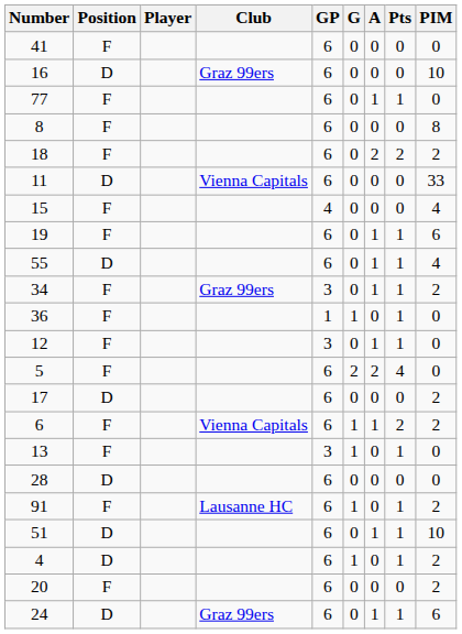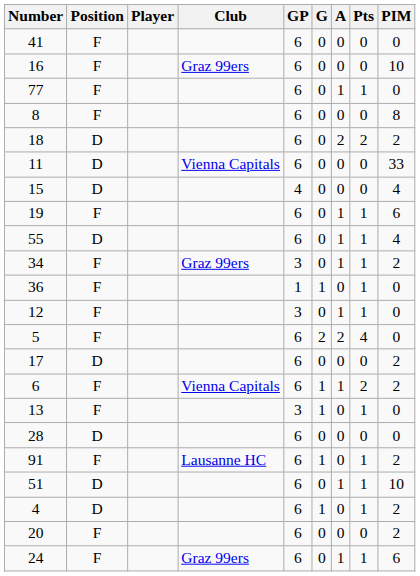 <table class="wikitable sortable" style="text-align: center;">
 <tr>
 <th scope="col">Number</th>
 <th scope="col">Position</th>
 <th scope="col">Player</th>
 <th scope="col">Club</th>
 <th scope="col">GP</th>
 <th scope="col">G</th>
 <th scope="col">A</th>
 <th scope="col">Pts</th>
 <th scope="col">PIM</th>
 </tr>
 <tr>
 <td>41</td>
 <td>F</td>
 <td scope="row" align=left></td>
 <td align=left></td>
 <td>6</td>
 <td>0</td>
 <td>0</td>
 <td>0</td>
 <td>0</td>
 </tr>
 <tr>
 <td>16</td>
-<td>D</td>
+<td>F</td>
 <td scope="row" align=left></td>
 <td align=left><a href='#'>Graz 99ers</a></td>
 <td>6</td>
 <td>0</td>
 <td>0</td>
 <td>0</td>
 <td>10</td>
 </tr>
 <tr>
 <td>77</td>
 <td>F</td>
 <td scope="row" align=left></td>
 <td align=left></td>
 <td>6</td>
 <td>0</td>
 <td>1</td>
 <td>1</td>
 <td>0</td>
 </tr>
 <tr>
 <td>8</td>
 <td>F</td>
 <td scope="row" align=left></td>
 <td align=left></td>
 <td>6</td>
 <td>0</td>
 <td>0</td>
 <td>0</td>
 <td>8</td>
 </tr>
 <tr>
 <td>18</td>
-<td>F</td>
+<td>D</td>
 <td scope="row" align=left></td>
 <td align=left></td>
 <td>6</td>
 <td>0</td>
 <td>2</td>
 <td>2</td>
 <td>2</td>
 </tr>
 <tr>
 <td>11</td>
 <td>D</td>
 <td scope="row" align=left></td>
 <td align=left><a href='#'>Vienna Capitals</a></td>
 <td>6</td>
 <td>0</td>
 <td>0</td>
 <td>0</td>
 <td>33</td>
 </tr>
 <tr>
 <td>15</td>
-<td>F</td>
+<td>D</td>
 <td scope="row" align=left></td>
 <td align=left></td>
 <td>4</td>
 <td>0</td>
 <td>0</td>
 <td>0</td>
 <td>4</td>
 </tr>
 <tr>
 <td>19</td>
 <td>F</td>
 <td scope="row" align=left></td>
 <td align=left></td>
 <td>6</td>
 <td>0</td>
 <td>1</td>
 <td>1</td>
 <td>6</td>
 </tr>
 <tr>
 <td>55</td>
 <td>D</td>
 <td scope="row" align=left></td>
 <td align=left></td>
 <td>6</td>
 <td>0</td>
 <td>1</td>
 <td>1</td>
 <td>4</td>
 </tr>
 <tr>
 <td>34</td>
 <td>F</td>
 <td scope="row" align=left></td>
 <td align=left><a href='#'>Graz 99ers</a></td>
 <td>3</td>
 <td>0</td>
 <td>1</td>
 <td>1</td>
 <td>2</td>
 </tr>
 <tr>
 <td>36</td>
 <td>F</td>
 <td scope="row" align=left></td>
 <td align=left></td>
 <td>1</td>
 <td>1</td>
 <td>0</td>
 <td>1</td>
 <td>0</td>
 </tr>
 <tr>
 <td>12</td>
 <td>F</td>
 <td scope="row" align=left></td>
 <td align=left></td>
 <td>3</td>
 <td>0</td>
 <td>1</td>
 <td>1</td>
 <td>0</td>
 </tr>
 <tr>
 <td>5</td>
 <td>F</td>
 <td scope="row" align=left></td>
 <td align=left></td>
 <td>6</td>
 <td>2</td>
 <td>2</td>
 <td>4</td>
 <td>0</td>
 </tr>
 <tr>
 <td>17</td>
 <td>D</td>
 <td scope="row" align=left></td>
 <td align=left></td>
 <td>6</td>
 <td>0</td>
 <td>0</td>
 <td>0</td>
 <td>2</td>
 </tr>
 <tr>
 <td>6</td>
 <td>F</td>
 <td scope="row" align=left></td>
 <td align=left><a href='#'>Vienna Capitals</a></td>
 <td>6</td>
 <td>1</td>
 <td>1</td>
 <td>2</td>
 <td>2</td>
 </tr>
 <tr>
 <td>13</td>
 <td>F</td>
 <td scope="row" align=left></td>
 <td align=left></td>
 <td>3</td>
 <td>1</td>
 <td>0</td>
 <td>1</td>
 <td>0</td>
 </tr>
 <tr>
 <td>28</td>
 <td>D</td>
 <td scope="row" align=left></td>
 <td align=left></td>
 <td>6</td>
 <td>0</td>
 <td>0</td>
 <td>0</td>
 <td>0</td>
 </tr>
 <tr>
 <td>91</td>
 <td>F</td>
 <td scope="row" align=left></td>
 <td align=left><a href='#'>Lausanne HC</a></td>
 <td>6</td>
 <td>1</td>
 <td>0</td>
 <td>1</td>
 <td>2</td>
 </tr>
 <tr>
 <td>51</td>
 <td>D</td>
 <td scope="row" align=left></td>
 <td align=left></td>
 <td>6</td>
 <td>0</td>
 <td>1</td>
 <td>1</td>
 <td>10</td>
 </tr>
 <tr>
 <td>4</td>
 <td>D</td>
 <td scope="row" align=left></td>
 <td align=left></td>
 <td>6</td>
 <td>1</td>
 <td>0</td>
 <td>1</td>
 <td>2</td>
 </tr>
 <tr>
 <td>20</td>
 <td>F</td>
 <td scope="row" align=left></td>
 <td align=left></td>
 <td>6</td>
 <td>0</td>
 <td>0</td>
 <td>0</td>
 <td>2</td>
 </tr>
 <tr>
 <td>24</td>
-<td>D</td>
+<td>F</td>
 <td scope="row" align=left></td>
 <td align=left><a href='#'>Graz 99ers</a></td>
 <td>6</td>
 <td>0</td>
 <td>1</td>
 <td>1</td>
 <td>6</td>
 </tr>
 </table>
